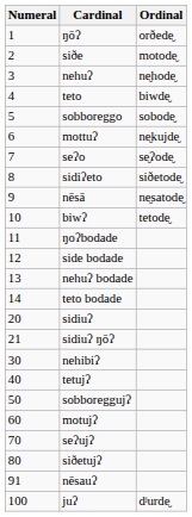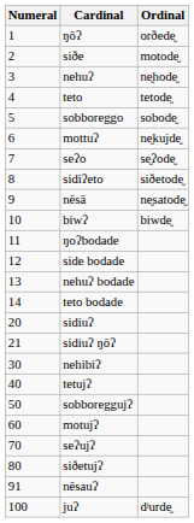 <table class="wikitable">
 <tr>
 <th>Numeral</th>
 <th>Cardinal</th>
 <th>Ordinal</th>
 </tr>
 <tr>
 <td>1</td>
 <td>ŋōʔ</td>
 <td>orðede̮</td>
 </tr>
 <tr>
 <td>2</td>
 <td>siðe</td>
 <td>motode̮</td>
 </tr>
 <tr>
 <td>3</td>
 <td>nehuʔ</td>
 <td>ne̮hode̮</td>
 </tr>
 <tr>
 <td>4</td>
 <td>teto</td>
-<td>biwde̮</td>
+<td>tetode̮</td>
 </tr>
 <tr>
 <td>5</td>
 <td>sobboreggo</td>
 <td>sobode̮</td>
 </tr>
 <tr>
 <td>6</td>
 <td>mottuʔ</td>
 <td>ne̮kujde̮</td>
 </tr>
 <tr>
 <td>7</td>
 <td>seʔo</td>
 <td>se̮ʔode̮</td>
 </tr>
 <tr>
 <td>8</td>
 <td>sidiʔeto</td>
 <td>siðetode̮</td>
 </tr>
 <tr>
 <td>9</td>
 <td>nēsā</td>
 <td>ne̮satode̮</td>
 </tr>
 <tr>
 <td>10</td>
 <td>biwʔ</td>
-<td>tetode̮</td>
+<td>biwde̮</td>
 </tr>
 <tr>
 <td>11</td>
 <td>ŋoʔbodade</td>
 <td></td>
 </tr>
 <tr>
 <td>12</td>
 <td>side bodade</td>
 <td></td>
 </tr>
 <tr>
 <td>13</td>
 <td>nehuʔ bodade</td>
 <td></td>
 </tr>
 <tr>
 <td>14</td>
 <td>teto bodade</td>
 <td></td>
 </tr>
 <tr>
 <td>20</td>
 <td>sidiuʔ</td>
 <td></td>
 </tr>
 <tr>
 <td>21</td>
 <td>sidiuʔ ŋōʔ</td>
 <td></td>
 </tr>
 <tr>
 <td>30</td>
 <td>nehibiʔ</td>
 <td></td>
 </tr>
 <tr>
 <td>40</td>
 <td>tetujʔ</td>
 <td></td>
 </tr>
 <tr>
 <td>50</td>
 <td>sobboreggujʔ</td>
 <td></td>
 </tr>
 <tr>
 <td>60</td>
 <td>motujʔ</td>
 <td></td>
 </tr>
 <tr>
 <td>70</td>
 <td>seʔujʔ</td>
 <td></td>
 </tr>
 <tr>
 <td>80</td>
 <td>siðetujʔ</td>
 <td></td>
 </tr>
 <tr>
 <td>91</td>
 <td>nēsauʔ</td>
 <td></td>
 </tr>
 <tr>
 <td>100</td>
 <td>juʔ</td>
 <td>dʲurde̮</td>
 </tr>
 </table>
